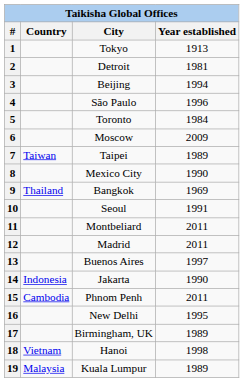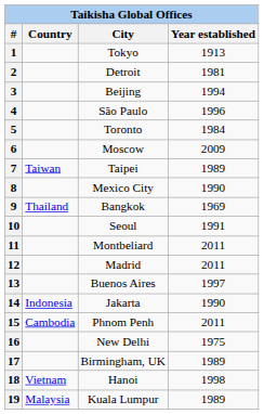 <table class="wikitable sortable">
 <tr>
 <th colspan="4" style="text-align:center; background:#abcdef;">Taikisha Global Offices</th>
 </tr>
 <tr>
 <th>#</th>
 <th>Country</th>
 <th>City</th>
 <th>Year established</th>
 </tr>
 <tr>
 <th>1</th>
 <td></td>
 <td align=center>Tokyo</td>
 <td align=center>1913</td>
 </tr>
 <tr>
 <th>2</th>
 <td></td>
 <td align=center>Detroit</td>
 <td align=center>1981</td>
 </tr>
 <tr>
 <th>3</th>
 <td></td>
 <td align=center>Beijing</td>
 <td align=center>1994</td>
 </tr>
 <tr>
 <th>4</th>
 <td></td>
 <td align=center>São Paulo</td>
 <td align=center>1996</td>
 </tr>
 <tr>
 <th>5</th>
 <td></td>
 <td align=center>Toronto</td>
 <td align=center>1984</td>
 </tr>
 <tr>
 <th>6</th>
 <td></td>
 <td align=center>Moscow</td>
 <td align=center>2009</td>
 </tr>
 <tr>
 <th>7</th>
 <td> <a href='#'>Taiwan</a></td>
 <td align=center>Taipei</td>
 <td align=center>1989</td>
 </tr>
 <tr>
 <th>8</th>
 <td></td>
 <td align=center>Mexico City</td>
 <td align=center>1990</td>
 </tr>
 <tr>
 <th>9</th>
 <td> <a href='#'>Thailand</a></td>
 <td align=center>Bangkok</td>
 <td align=center>1969</td>
 </tr>
 <tr>
 <th>10</th>
 <td></td>
 <td align=center>Seoul</td>
 <td align=center>1991</td>
 </tr>
 <tr>
 <th>11</th>
 <td></td>
 <td align=center>Montbeliard</td>
 <td align=center>2011</td>
 </tr>
 <tr>
 <th>12</th>
 <td></td>
 <td align=center>Madrid</td>
 <td align=center>2011</td>
 </tr>
 <tr>
 <th>13</th>
 <td></td>
 <td align=center>Buenos Aires</td>
 <td align=center>1997</td>
 </tr>
 <tr>
 <th>14</th>
 <td> <a href='#'>Indonesia</a></td>
 <td align=center>Jakarta</td>
 <td align=center>1990</td>
 </tr>
 <tr>
 <th>15</th>
 <td> <a href='#'>Cambodia</a></td>
 <td align=center>Phnom Penh</td>
 <td align=center>2011</td>
 </tr>
 <tr>
 <th>16</th>
 <td></td>
 <td align=center>New Delhi</td>
-<td align=center>1995</td>
+<td align=center>1975</td>
 </tr>
 <tr>
 <th>17</th>
 <td></td>
 <td align=center>Birmingham, UK</td>
 <td align=center>1989</td>
 </tr>
 <tr>
 <th>18</th>
 <td> <a href='#'>Vietnam</a></td>
 <td align=center>Hanoi</td>
 <td align=center>1998</td>
 </tr>
 <tr>
 <th>19</th>
 <td> <a href='#'>Malaysia</a></td>
 <td align=center>Kuala Lumpur</td>
 <td align=center>1989</td>
 </tr>
 </table>
